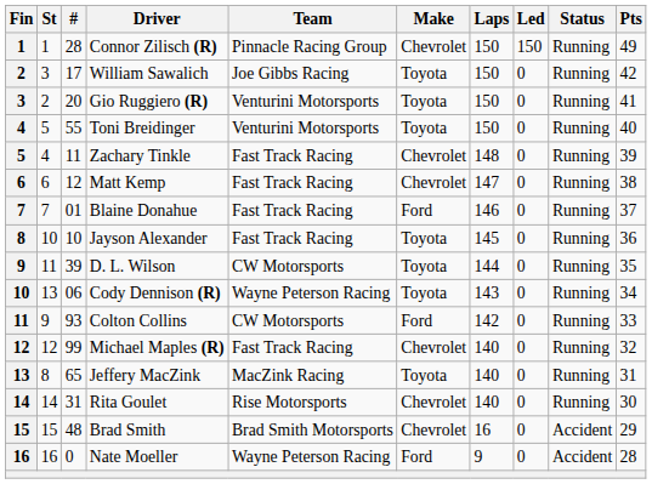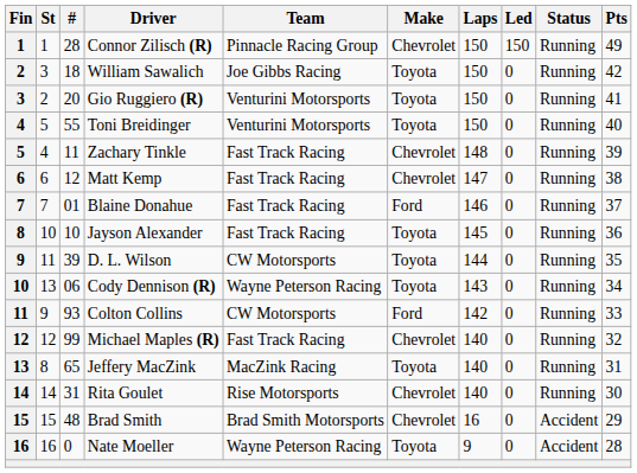 <table class="wikitable" style="font-size:95%">
 <tr>
 <th>Fin</th>
 <th>St</th>
 <th>#</th>
 <th>Driver</th>
 <th>Team</th>
 <th>Make</th>
 <th>Laps</th>
 <th>Led</th>
 <th>Status</th>
 <th>Pts</th>
 </tr>
 <tr>
 <th>1</th>
 <td>1</td>
 <td>28</td>
 <td>Connor Zilisch <strong>(R)</strong></td>
 <td>Pinnacle Racing Group</td>
 <td>Chevrolet</td>
 <td>150</td>
 <td>150</td>
 <td>Running</td>
 <td>49</td>
 </tr>
 <tr>
 <th>2</th>
 <td>3</td>
-<td>17</td>
+<td>18</td>
 <td>William Sawalich</td>
 <td>Joe Gibbs Racing</td>
 <td>Toyota</td>
 <td>150</td>
 <td>0</td>
 <td>Running</td>
 <td>42</td>
 </tr>
 <tr>
 <th>3</th>
 <td>2</td>
 <td>20</td>
 <td>Gio Ruggiero <strong>(R)</strong></td>
 <td>Venturini Motorsports</td>
 <td>Toyota</td>
 <td>150</td>
 <td>0</td>
 <td>Running</td>
 <td>41</td>
 </tr>
 <tr>
 <th>4</th>
 <td>5</td>
 <td>55</td>
 <td>Toni Breidinger</td>
 <td>Venturini Motorsports</td>
 <td>Toyota</td>
 <td>150</td>
 <td>0</td>
 <td>Running</td>
 <td>40</td>
 </tr>
 <tr>
 <th>5</th>
 <td>4</td>
 <td>11</td>
 <td>Zachary Tinkle</td>
 <td>Fast Track Racing</td>
 <td>Chevrolet</td>
 <td>148</td>
 <td>0</td>
 <td>Running</td>
 <td>39</td>
 </tr>
 <tr>
 <th>6</th>
 <td>6</td>
 <td>12</td>
 <td>Matt Kemp</td>
 <td>Fast Track Racing</td>
 <td>Chevrolet</td>
 <td>147</td>
 <td>0</td>
 <td>Running</td>
 <td>38</td>
 </tr>
 <tr>
 <th>7</th>
 <td>7</td>
 <td>01</td>
 <td>Blaine Donahue</td>
 <td>Fast Track Racing</td>
 <td>Ford</td>
 <td>146</td>
 <td>0</td>
 <td>Running</td>
 <td>37</td>
 </tr>
 <tr>
 <th>8</th>
 <td>10</td>
 <td>10</td>
 <td>Jayson Alexander</td>
 <td>Fast Track Racing</td>
 <td>Toyota</td>
 <td>145</td>
 <td>0</td>
 <td>Running</td>
 <td>36</td>
 </tr>
 <tr>
 <th>9</th>
 <td>11</td>
 <td>39</td>
 <td>D. L. Wilson</td>
 <td>CW Motorsports</td>
 <td>Toyota</td>
 <td>144</td>
 <td>0</td>
 <td>Running</td>
 <td>35</td>
 </tr>
 <tr>
 <th>10</th>
 <td>13</td>
 <td>06</td>
 <td>Cody Dennison <strong>(R)</strong></td>
 <td>Wayne Peterson Racing</td>
 <td>Toyota</td>
 <td>143</td>
 <td>0</td>
 <td>Running</td>
 <td>34</td>
 </tr>
 <tr>
 <th>11</th>
 <td>9</td>
 <td>93</td>
 <td>Colton Collins</td>
 <td>CW Motorsports</td>
 <td>Ford</td>
 <td>142</td>
 <td>0</td>
 <td>Running</td>
 <td>33</td>
 </tr>
 <tr>
 <th>12</th>
 <td>12</td>
 <td>99</td>
 <td>Michael Maples <strong>(R)</strong></td>
 <td>Fast Track Racing</td>
 <td>Chevrolet</td>
 <td>140</td>
 <td>0</td>
 <td>Running</td>
 <td>32</td>
 </tr>
 <tr>
 <th>13</th>
 <td>8</td>
 <td>65</td>
 <td>Jeffery MacZink</td>
 <td>MacZink Racing</td>
 <td>Toyota</td>
 <td>140</td>
 <td>0</td>
 <td>Running</td>
 <td>31</td>
 </tr>
 <tr>
 <th>14</th>
 <td>14</td>
 <td>31</td>
 <td>Rita Goulet</td>
 <td>Rise Motorsports</td>
 <td>Chevrolet</td>
 <td>140</td>
 <td>0</td>
 <td>Running</td>
 <td>30</td>
 </tr>
 <tr>
 <th>15</th>
 <td>15</td>
 <td>48</td>
 <td>Brad Smith</td>
 <td>Brad Smith Motorsports</td>
 <td>Chevrolet</td>
 <td>16</td>
 <td>0</td>
 <td>Accident</td>
 <td>29</td>
 </tr>
 <tr>
 <th>16</th>
 <td>16</td>
 <td>0</td>
 <td>Nate Moeller</td>
 <td>Wayne Peterson Racing</td>
-<td>Ford</td>
+<td>Toyota</td>
 <td>9</td>
 <td>0</td>
 <td>Accident</td>
 <td>28</td>
 </tr>
 <tr>
 <th colspan="10"></th>
 </tr>
 </table>
